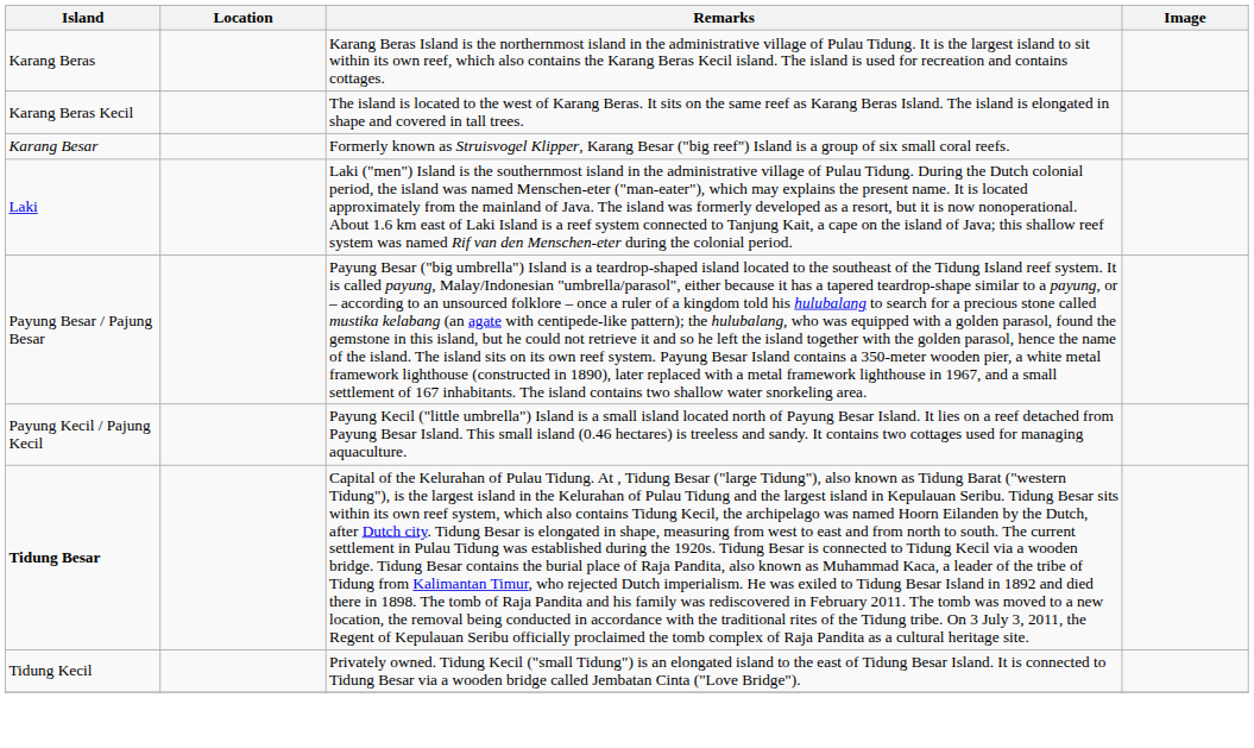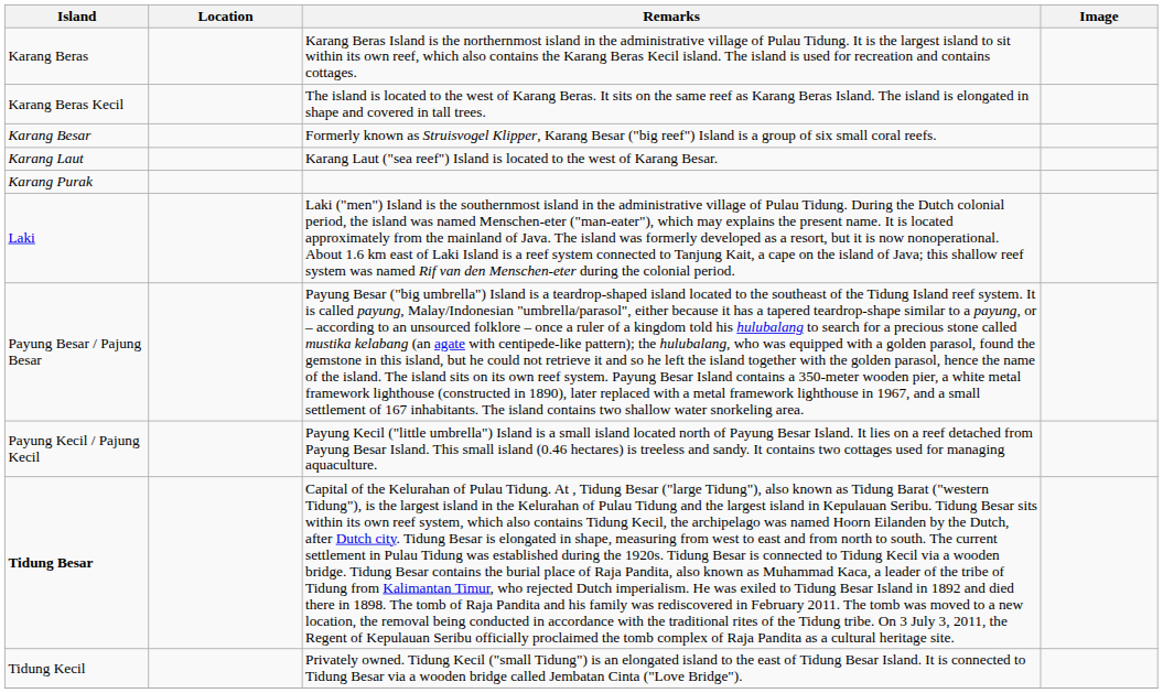 <table class="wikitable">
 <tr>
 <th scope="col" width="150">Island</th>
 <th scope="col" width="160">Location</th>
 <th scope="col" width="800">Remarks</th>
 <th scope="col" width="120">Image</th>
 </tr>
 <tr>
 <td>Karang Beras</td>
 <td></td>
 <td>Karang Beras Island is the northernmost island in the administrative village of Pulau Tidung. It is the largest island to sit within its own reef, which also contains the Karang Beras Kecil island. The island is used for recreation and contains cottages.</td>
 <td></td>
 </tr>
 <tr>
 <td>Karang Beras Kecil</td>
 <td></td>
 <td>The island is located to the west of Karang Beras. It sits on the same reef as Karang Beras Island. The island is elongated in shape and covered in tall trees.</td>
 <td></td>
 </tr>
 <tr>
 <td><em>Karang Besar</em></td>
 <td></td>
 <td>Formerly known as <em>Struisvogel Klipper</em>, Karang Besar ("big reef") Island is a group of six small coral reefs.</td>
+<td></td>
+</tr>
+<tr>
+<td><em>Karang Laut</em></td>
+<td></td>
+<td>Karang Laut ("sea reef") Island is located  to the west of Karang Besar.</td>
+<td></td>
+</tr>
+<tr>
+<td><em>Karang Purak</em></td>
+<td></td>
+<td></td>
 <td></td>
 </tr>
 <tr>
 <td><a href='#'>Laki</a></td>
 <td></td>
 <td>Laki ("men") Island is the southernmost island in the administrative village of Pulau Tidung. During the Dutch colonial period, the island was named Menschen-eter ("man-eater"), which may explains the present name. It is located approximately  from the mainland of Java. The island was formerly developed as a resort, but it is now nonoperational. About 1.6 km east of Laki Island is a reef system connected to Tanjung Kait, a cape on the island of Java; this shallow reef system was named <em>Rif van den Menschen-eter</em> during the colonial period.</td>
 <td></td>
 </tr>
 <tr>
 <td>Payung Besar / Pajung Besar</td>
 <td></td>
 <td>Payung Besar ("big umbrella") Island is a  teardrop-shaped island located to the southeast of the Tidung Island reef system. It is called <em>payung</em>, Malay/Indonesian "umbrella/parasol", either because it has a tapered teardrop-shape similar to a <em>payung</em>, or – according to an unsourced folklore – once a ruler of a kingdom told his <em><a href='#'>hulubalang</a></em> to search for a precious stone called <em>mustika kelabang</em> (an <a href='#'>agate</a> with centipede-like pattern); the <em>hulubalang</em>, who was equipped with a golden parasol, found the gemstone in this island, but he could not retrieve it and so he left the island together with the golden parasol, hence the name of the island. The island sits on its own reef system. Payung Besar Island contains a 350-meter wooden pier, a  white metal framework lighthouse (constructed in 1890), later replaced with a  metal framework lighthouse in 1967, and a small settlement of 167 inhabitants. The island contains two shallow water snorkeling area.</td>
 <td></td>
 </tr>
 <tr>
 <td>Payung Kecil / Pajung Kecil</td>
 <td></td>
 <td>Payung Kecil ("little umbrella") Island is a small island located  north of Payung Besar Island. It lies on a reef detached from Payung Besar Island. This small island (0.46 hectares) is treeless and sandy. It contains two cottages used for managing aquaculture.</td>
 <td></td>
 </tr>
 <tr>
 <td><strong>Tidung Besar</strong></td>
 <td></td>
 <td>Capital of the Kelurahan of Pulau Tidung. At , Tidung Besar ("large Tidung"), also known as Tidung Barat ("western Tidung"), is the largest island in the Kelurahan of Pulau Tidung and the largest island in Kepulauan Seribu. Tidung Besar sits within its own reef system, which also contains Tidung Kecil, the archipelago was named Hoorn Eilanden by the Dutch, after <a href='#'>Dutch city</a>. Tidung Besar is elongated in shape, measuring  from west to east and  from north to south. The current settlement in Pulau Tidung was established during the 1920s. Tidung Besar is connected to Tidung Kecil via a  wooden bridge. Tidung Besar contains the burial place of Raja Pandita, also known as Muhammad Kaca, a leader of the tribe of Tidung from <a href='#'>Kalimantan Timur</a>, who rejected Dutch imperialism. He was exiled to Tidung Besar Island in 1892 and died there in 1898. The tomb of Raja Pandita and his family was rediscovered in February 2011. The tomb was moved to a new location, the removal being conducted in accordance with the traditional rites of the Tidung tribe. On 3 July 3, 2011, the Regent of Kepulauan Seribu officially proclaimed the tomb complex of Raja Pandita as a cultural heritage site.</td>
 <td></td>
 </tr>
 <tr>
 <td>Tidung Kecil</td>
 <td></td>
 <td>Privately owned. Tidung Kecil ("small Tidung") is an elongated island to the east of Tidung Besar Island. It is connected to Tidung Besar via a  wooden bridge called Jembatan Cinta ("Love Bridge").</td>
 <td></td>
 </tr>
 <tr>
 </tr>
 </table>
